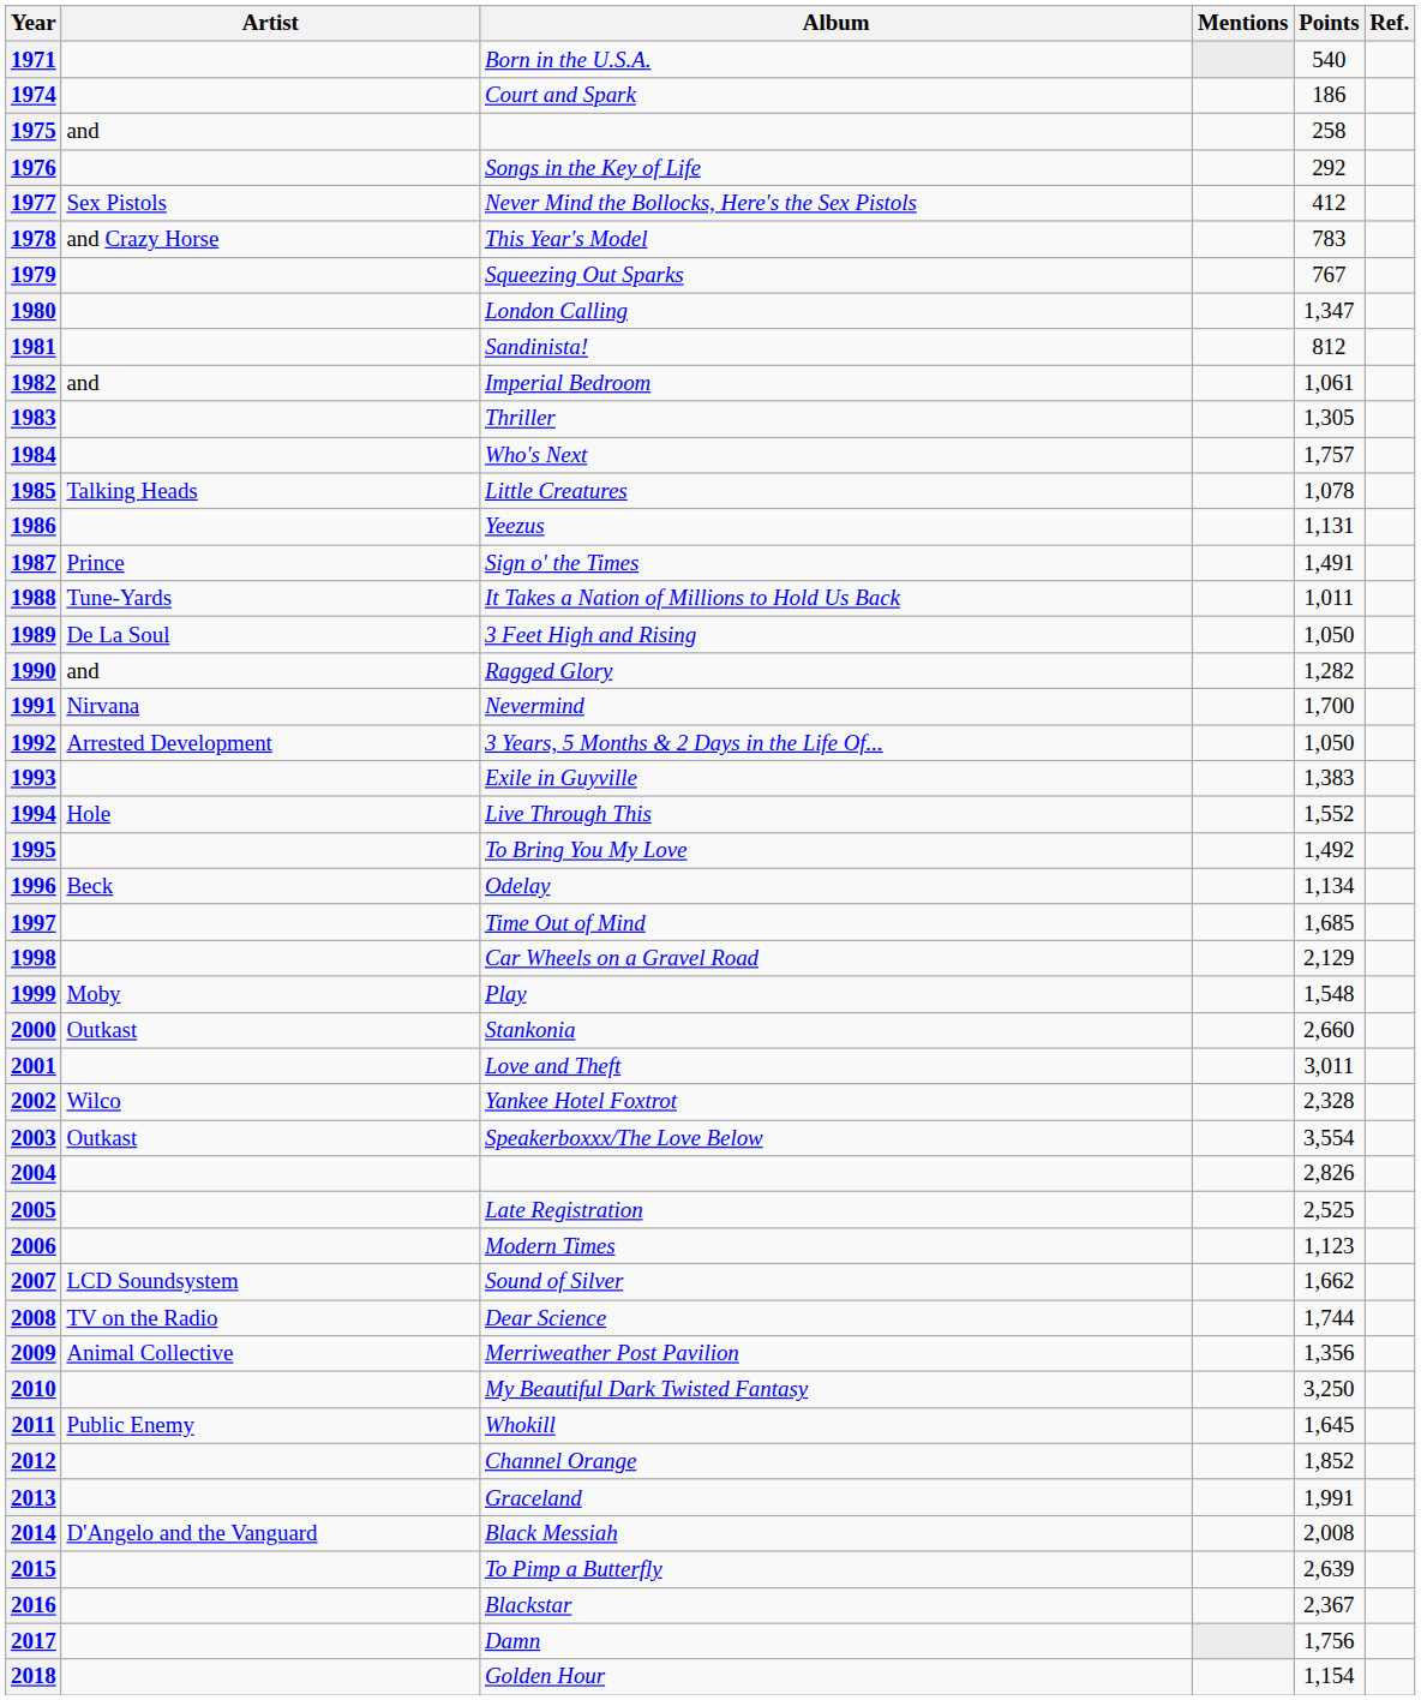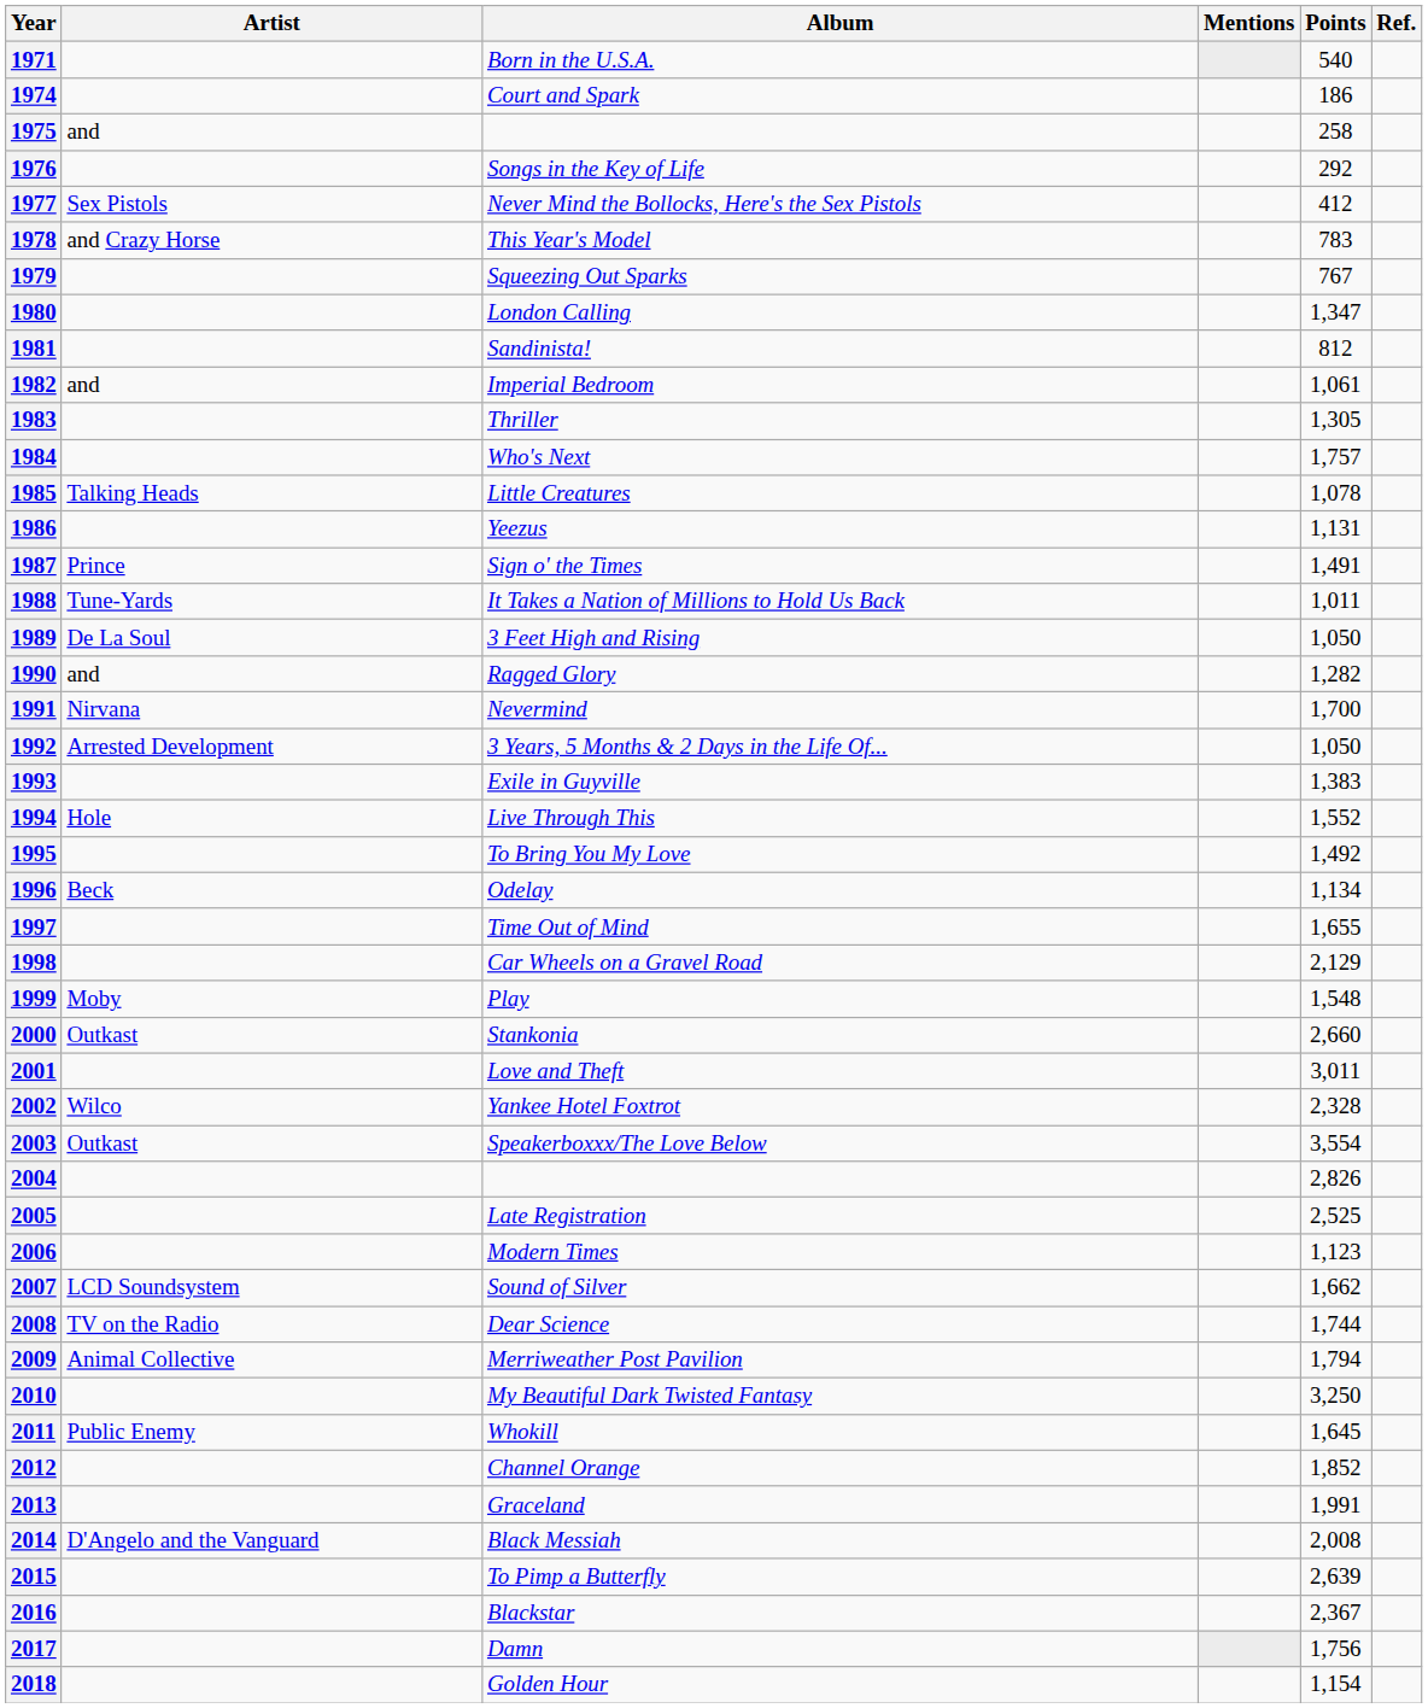 <table class="wikitable plainrowheaders sortable">
 <tr>
 <th scope="col">Year</th>
 <th scope="col" style="width:18em;">Artist</th>
 <th scope="col" style="width:31em;">Album</th>
 <th scope="col">Mentions</th>
 <th scope="col">Points</th>
 <th scope="col" class="unsortable">Ref.</th>
 </tr>
 <tr>
 <th scope="row" style="text-align:center;"><a href='#'>1971</a></th>
 <td></td>
 <td><em><a href='#'>Born in the U.S.A.</a></em></td>
 <td align="center" style="background: #ececec; color: grey; vertical-align: middle; text-align: center;" class="table-na"><small></small></td>
 <td align="center">540</td>
 <td align="center"></td>
 </tr>
 <tr>
 <th scope="row" style="text-align:center;"><a href='#'>1974</a></th>
 <td></td>
 <td><em><a href='#'>Court and Spark</a></em></td>
 <td align="center"></td>
 <td align="center">186</td>
 <td align="center"></td>
 </tr>
 <tr>
 <th scope="row" style="text-align:center;"><a href='#'>1975</a></th>
 <td> and </td>
 <td><em></em></td>
 <td align="center"></td>
 <td align="center">258</td>
 <td align="center"></td>
 </tr>
 <tr>
 <th scope="row" style="text-align:center;"><a href='#'>1976</a></th>
 <td></td>
 <td><em><a href='#'>Songs in the Key of Life</a></em></td>
 <td align="center"></td>
 <td align="center">292</td>
 <td align="center"></td>
 </tr>
 <tr>
 <th scope="row" style="text-align:center;"><a href='#'>1977</a></th>
 <td><a href='#'>Sex Pistols</a></td>
 <td><em><a href='#'>Never Mind the Bollocks, Here's the Sex Pistols</a></em></td>
 <td align="center"></td>
 <td align="center">412</td>
 <td align="center"></td>
 </tr>
 <tr>
 <th scope="row" style="text-align:center;"><a href='#'>1978</a></th>
 <td> and <a href='#'>Crazy Horse</a></td>
 <td><em><a href='#'>This Year's Model</a></em></td>
 <td align="center"></td>
 <td align="center">783</td>
 <td align="center"></td>
 </tr>
 <tr>
 <th scope="row" style="text-align:center;"><a href='#'>1979</a></th>
 <td></td>
 <td><em><a href='#'>Squeezing Out Sparks</a></em></td>
 <td align="center"></td>
 <td align="center">767</td>
 <td align="center"></td>
 </tr>
 <tr>
 <th scope="row" style="text-align:center;"><a href='#'>1980</a></th>
 <td></td>
 <td><em><a href='#'>London Calling</a></em></td>
 <td align="center"></td>
 <td align="center">1,347</td>
 <td align="center"></td>
 </tr>
 <tr>
 <th scope="row" style="text-align:center;"><a href='#'>1981</a></th>
 <td></td>
 <td><em><a href='#'>Sandinista!</a></em></td>
 <td align="center"></td>
 <td align="center">812</td>
 <td align="center"></td>
 </tr>
 <tr>
 <th scope="row" style="text-align:center;"><a href='#'>1982</a></th>
 <td> and </td>
 <td><em><a href='#'>Imperial Bedroom</a></em></td>
 <td align="center"></td>
 <td align="center">1,061</td>
 <td align="center"></td>
 </tr>
 <tr>
 <th scope="row" style="text-align:center;"><a href='#'>1983</a></th>
 <td></td>
 <td><em><a href='#'>Thriller</a></em></td>
 <td align="center"></td>
 <td align="center">1,305</td>
 <td align="center"></td>
 </tr>
 <tr>
 <th scope="row" style="text-align:center;"><a href='#'>1984</a></th>
 <td></td>
 <td><em><a href='#'>Who's Next</a></em></td>
 <td align="center"></td>
 <td align="center">1,757</td>
 <td align="center"></td>
 </tr>
 <tr>
 <th scope="row" style="text-align:center;"><a href='#'>1985</a></th>
 <td><a href='#'>Talking Heads</a></td>
 <td><em><a href='#'>Little Creatures</a></em></td>
 <td align="center"></td>
 <td align="center">1,078</td>
 <td align="center"></td>
 </tr>
 <tr>
 <th scope="row" style="text-align:center;"><a href='#'>1986</a></th>
 <td></td>
 <td><em><a href='#'>Yeezus</a></em></td>
 <td align="center"></td>
 <td align="center">1,131</td>
 <td align="center"></td>
 </tr>
 <tr>
 <th scope="row" style="text-align:center;"><a href='#'>1987</a></th>
 <td><a href='#'>Prince</a></td>
 <td><em><a href='#'>Sign o' the Times</a></em></td>
 <td align="center"></td>
 <td align="center">1,491</td>
 <td align="center"></td>
 </tr>
 <tr>
 <th scope="row" style="text-align:center;"><a href='#'>1988</a></th>
 <td><a href='#'>Tune-Yards</a></td>
 <td><em><a href='#'>It Takes a Nation of Millions to Hold Us Back</a></em></td>
 <td align="center"></td>
 <td align="center">1,011</td>
 <td align="center"></td>
 </tr>
 <tr>
 <th scope="row" style="text-align:center;"><a href='#'>1989</a></th>
 <td><a href='#'>De La Soul</a></td>
 <td><em><a href='#'>3 Feet High and Rising</a></em></td>
 <td align="center"></td>
 <td align="center">1,050</td>
 <td align="center"></td>
 </tr>
 <tr>
 <th scope="row" style="text-align:center;"><a href='#'>1990</a></th>
 <td> and </td>
 <td><em><a href='#'>Ragged Glory</a></em></td>
 <td align="center"></td>
 <td align="center">1,282</td>
 <td align="center"></td>
 </tr>
 <tr>
 <th scope="row" style="text-align:center;"><a href='#'>1991</a></th>
 <td><a href='#'>Nirvana</a></td>
 <td><em><a href='#'>Nevermind</a></em></td>
 <td align="center"></td>
 <td align="center">1,700</td>
 <td align="center"></td>
 </tr>
 <tr>
 <th scope="row" style="text-align:center;"><a href='#'>1992</a></th>
 <td><a href='#'>Arrested Development</a></td>
 <td><em><a href='#'>3 Years, 5 Months & 2 Days in the Life Of...</a></em></td>
 <td align="center"></td>
 <td align="center">1,050</td>
 <td align="center"></td>
 </tr>
 <tr>
 <th scope="row" style="text-align:center;"><a href='#'>1993</a></th>
 <td></td>
 <td><em><a href='#'>Exile in Guyville</a></em></td>
 <td align="center"></td>
 <td align="center">1,383</td>
 <td align="center"></td>
 </tr>
 <tr>
 <th scope="row" style="text-align:center;"><a href='#'>1994</a></th>
 <td><a href='#'>Hole</a></td>
 <td><em><a href='#'>Live Through This</a></em></td>
 <td align="center"></td>
 <td align="center">1,552</td>
 <td align="center"></td>
 </tr>
 <tr>
 <th scope="row" style="text-align:center;"><a href='#'>1995</a></th>
 <td></td>
 <td><em><a href='#'>To Bring You My Love</a></em></td>
 <td align="center"></td>
 <td align="center">1,492</td>
 <td align="center"></td>
 </tr>
 <tr>
 <th scope="row" style="text-align:center;"><a href='#'>1996</a></th>
 <td><a href='#'>Beck</a></td>
 <td><em><a href='#'>Odelay</a></em></td>
 <td align="center"></td>
 <td align="center">1,134</td>
 <td align="center"></td>
 </tr>
 <tr>
 <th scope="row" style="text-align:center;"><a href='#'>1997</a></th>
 <td></td>
 <td><em><a href='#'>Time Out of Mind</a></em></td>
 <td align="center"></td>
-<td align="center">1,685</td>
+<td align="center">1,655</td>
 <td align="center"></td>
 </tr>
 <tr>
 <th scope="row" style="text-align:center;"><a href='#'>1998</a></th>
 <td></td>
 <td><em><a href='#'>Car Wheels on a Gravel Road</a></em></td>
 <td align="center"></td>
 <td align="center">2,129</td>
 <td align="center"></td>
 </tr>
 <tr>
 <th scope="row" style="text-align:center;"><a href='#'>1999</a></th>
 <td><a href='#'>Moby</a></td>
 <td><em><a href='#'>Play</a></em></td>
 <td align="center"></td>
 <td align="center">1,548</td>
 <td align="center"></td>
 </tr>
 <tr>
 <th scope="row" style="text-align:center;"><a href='#'>2000</a></th>
 <td><a href='#'>Outkast</a></td>
 <td><em><a href='#'>Stankonia</a></em></td>
 <td align="center"></td>
 <td align="center">2,660</td>
 <td align="center"></td>
 </tr>
 <tr>
 <th scope="row" style="text-align:center;"><a href='#'>2001</a></th>
 <td></td>
 <td><em><a href='#'>Love and Theft</a></em></td>
 <td align="center"></td>
 <td align="center">3,011</td>
 <td align="center"></td>
 </tr>
 <tr>
 <th scope="row" style="text-align:center;"><a href='#'>2002</a></th>
 <td><a href='#'>Wilco</a></td>
 <td><em><a href='#'>Yankee Hotel Foxtrot</a></em></td>
 <td align="center"></td>
 <td align="center">2,328</td>
 <td align="center"></td>
 </tr>
 <tr>
 <th scope="row" style="text-align:center;"><a href='#'>2003</a></th>
 <td><a href='#'>Outkast</a></td>
 <td><em><a href='#'>Speakerboxxx/The Love Below</a></em></td>
 <td align="center"></td>
 <td align="center">3,554</td>
 <td align="center"></td>
 </tr>
 <tr>
 <th scope="row" style="text-align:center;"><a href='#'>2004</a></th>
 <td></td>
 <td><em></em></td>
 <td align="center"></td>
 <td align="center">2,826</td>
 <td align="center"></td>
 </tr>
 <tr>
 <th scope="row" style="text-align:center;"><a href='#'>2005</a></th>
 <td></td>
 <td><em><a href='#'>Late Registration</a></em></td>
 <td align="center"></td>
 <td align="center">2,525</td>
 <td align="center"></td>
 </tr>
 <tr>
 <th scope="row" style="text-align:center;"><a href='#'>2006</a></th>
 <td></td>
 <td><em><a href='#'>Modern Times</a></em></td>
 <td align="center"></td>
 <td align="center">1,123</td>
 <td align="center"></td>
 </tr>
 <tr>
 <th scope="row" style="text-align:center;"><a href='#'>2007</a></th>
 <td><a href='#'>LCD Soundsystem</a></td>
 <td><em><a href='#'>Sound of Silver</a></em></td>
 <td align="center"></td>
 <td align="center">1,662</td>
 <td align="center"></td>
 </tr>
 <tr>
 <th scope="row" style="text-align:center;"><a href='#'>2008</a></th>
 <td><a href='#'>TV on the Radio</a></td>
 <td><em><a href='#'>Dear Science</a></em></td>
 <td align="center"></td>
 <td align="center">1,744</td>
 <td align="center"></td>
 </tr>
 <tr>
 <th scope="row" style="text-align:center;"><a href='#'>2009</a></th>
 <td><a href='#'>Animal Collective</a></td>
 <td><em><a href='#'>Merriweather Post Pavilion</a></em></td>
 <td align="center"></td>
-<td align="center">1,356</td>
+<td align="center">1,794</td>
 <td align="center"></td>
 </tr>
 <tr>
 <th scope="row" style="text-align:center;"><a href='#'>2010</a></th>
 <td></td>
 <td><em><a href='#'>My Beautiful Dark Twisted Fantasy</a></em></td>
 <td align="center"></td>
 <td align="center">3,250</td>
 <td align="center"></td>
 </tr>
 <tr>
 <th scope="row" style="text-align:center;"><a href='#'>2011</a></th>
 <td><a href='#'>Public Enemy</a></td>
 <td><em><a href='#'>Whokill</a></em></td>
 <td align="center"></td>
 <td align="center">1,645</td>
 <td align="center"></td>
 </tr>
 <tr>
 <th scope="row" style="text-align:center;"><a href='#'>2012</a></th>
 <td></td>
 <td><em><a href='#'>Channel Orange</a></em></td>
 <td align="center"></td>
 <td align="center">1,852</td>
 <td align="center"></td>
 </tr>
 <tr>
 <th scope="row" style="text-align:center;"><a href='#'>2013</a></th>
 <td></td>
 <td><em><a href='#'>Graceland</a></em></td>
 <td align="center"></td>
 <td align="center">1,991</td>
 <td align="center"></td>
 </tr>
 <tr>
 <th scope="row" style="text-align:center;"><a href='#'>2014</a></th>
 <td><a href='#'>D'Angelo and the Vanguard</a></td>
 <td><em><a href='#'>Black Messiah</a></em></td>
 <td align="center"></td>
 <td align="center">2,008</td>
 <td align="center"></td>
 </tr>
 <tr>
 <th scope="row" style="text-align:center;"><a href='#'>2015</a></th>
 <td></td>
 <td><em><a href='#'>To Pimp a Butterfly</a></em></td>
 <td align="center"></td>
 <td align="center">2,639</td>
 <td align="center"></td>
 </tr>
 <tr>
 <th scope="row" style="text-align:center;"><a href='#'>2016</a></th>
 <td></td>
 <td><em><a href='#'>Blackstar</a></em></td>
 <td align="center"></td>
 <td align="center">2,367</td>
 <td align="center"></td>
 </tr>
 <tr>
 <th scope="row" style="text-align:center;"><a href='#'>2017</a></th>
 <td></td>
 <td><em><a href='#'>Damn</a></em></td>
 <td align="center" style="background: #ececec; color: grey; vertical-align: middle; text-align: center;" class="table-na"><small></small></td>
 <td align="center">1,756</td>
 <td align="center"></td>
 </tr>
 <tr>
 <th scope="row" style="text-align:center;"><a href='#'>2018</a></th>
 <td></td>
 <td><em><a href='#'>Golden Hour</a></em></td>
 <td align="center"> </td>
 <td align="center">1,154</td>
 <td align="center"></td>
 </tr>
 <tr>
 </tr>
 </table>
